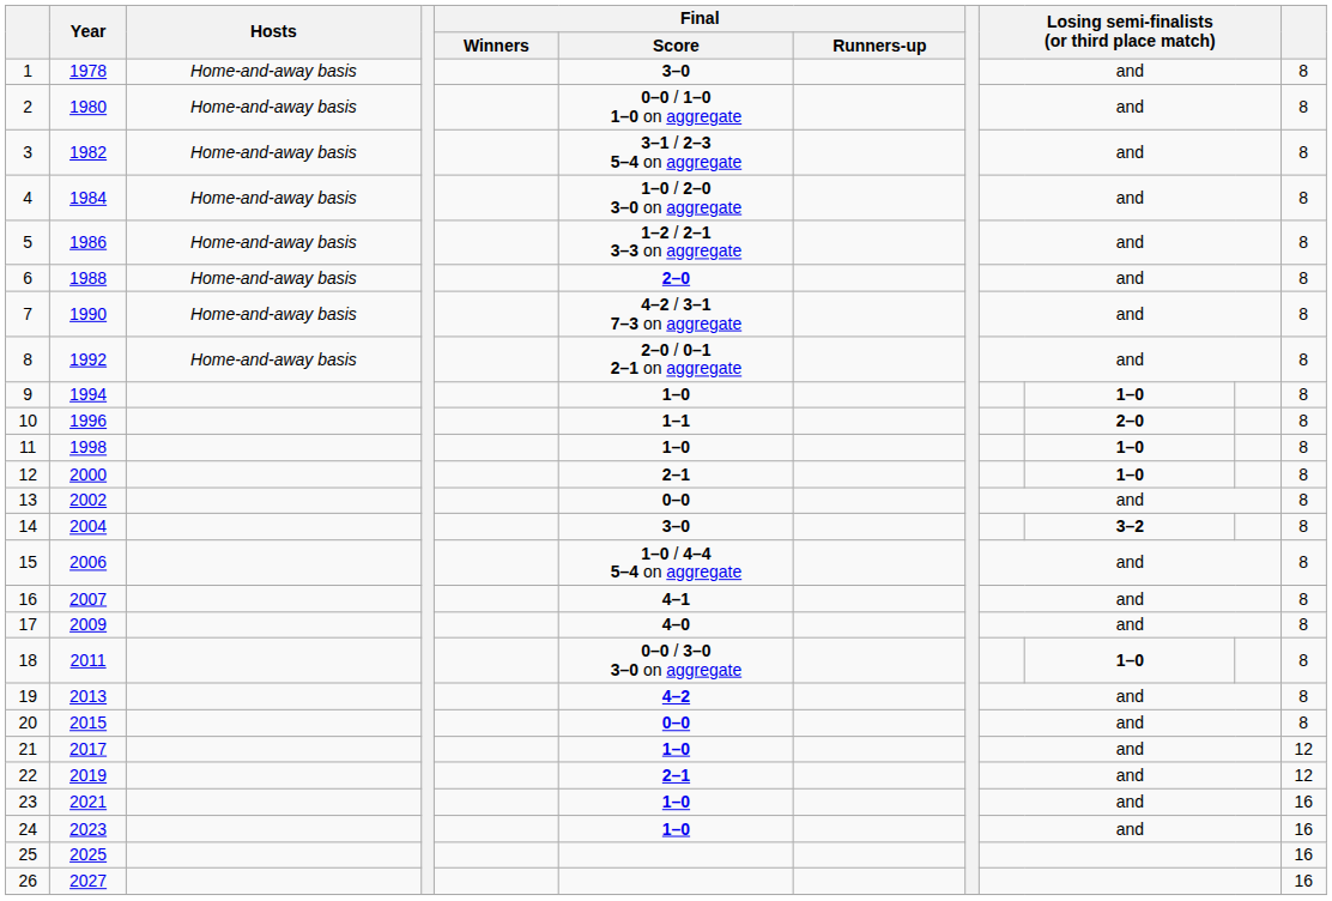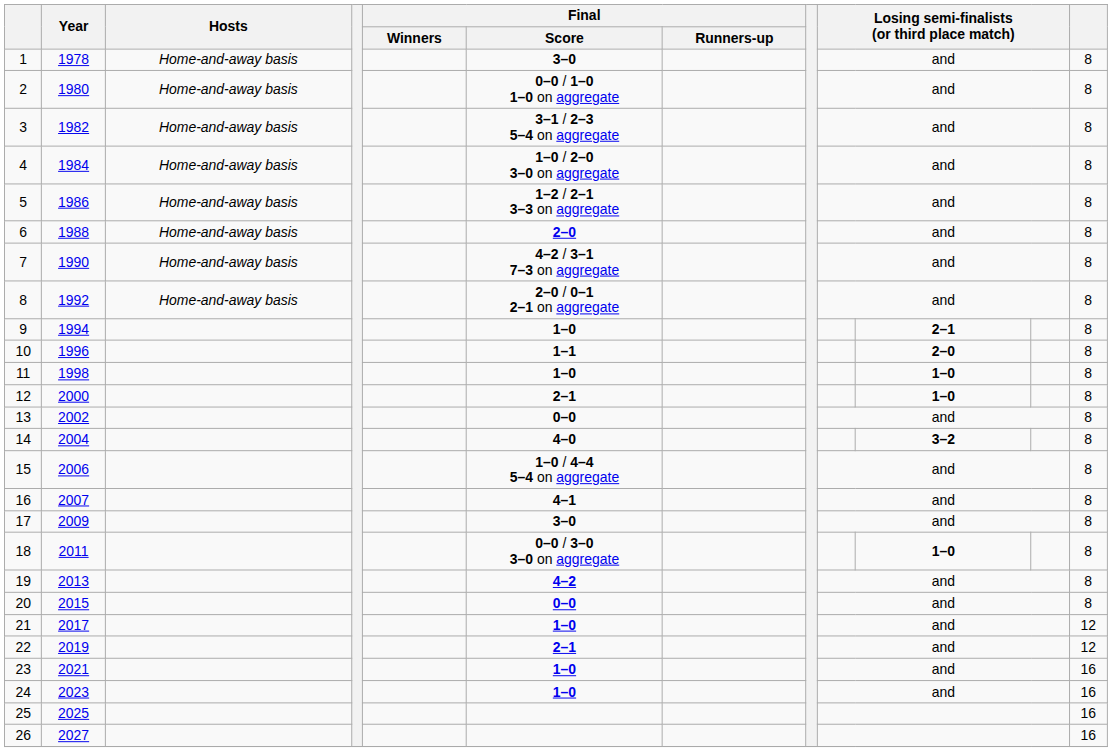 <table class="wikitable" style="font-size: 90%; text-align: center; width: 90%;">
 <tr>
 <th rowspan=2></th>
 <th rowspan=2>Year</th>
 <th rowspan=2>Hosts</th>
 <th rowspan=28 bgcolor=FFFFFF></th>
 <th colspan=3>Final</th>
 <th rowspan=28 bgcolor=FFFFFF></th>
 <th colspan=3 rowspan=2>Losing semi-finalists<br>(or third place match)</th>
 <th rowspan=2></th>
 </tr>
 <tr>
 <th>Winners</th>
 <th>Score</th>
 <th>Runners-up</th>
 </tr>
 <tr>
 <td>1</td>
 <td><a href='#'>1978</a></td>
 <td><em>Home-and-away basis</em></td>
 <td></td>
 <td><strong>3–0</strong></td>
 <td></td>
 <td colspan=3> and </td>
 <td>8</td>
 </tr>
 <tr>
 <td>2</td>
 <td><a href='#'>1980</a></td>
 <td><em>Home-and-away basis</em></td>
 <td></td>
 <td><strong>0–0</strong> / <strong>1–0</strong><br><strong>1–0</strong> on <a href='#'>aggregate</a></td>
 <td></td>
 <td colspan=3> and </td>
 <td>8</td>
 </tr>
 <tr>
 <td>3</td>
 <td><a href='#'>1982</a></td>
 <td><em>Home-and-away basis</em></td>
 <td></td>
 <td><strong>3–1</strong> / <strong>2–3</strong><br><strong>5–4</strong> on <a href='#'>aggregate</a></td>
 <td></td>
 <td colspan=3> and </td>
 <td>8</td>
 </tr>
 <tr>
 <td>4</td>
 <td><a href='#'>1984</a></td>
 <td><em>Home-and-away basis</em></td>
 <td></td>
 <td><strong>1–0</strong> / <strong>2–0</strong><br><strong>3–0</strong> on <a href='#'>aggregate</a></td>
 <td></td>
 <td colspan=3> and </td>
 <td>8</td>
 </tr>
 <tr>
 <td>5</td>
 <td><a href='#'>1986</a></td>
 <td><em>Home-and-away basis</em></td>
 <td></td>
 <td><strong>1–2</strong> / <strong>2–1</strong><br><strong>3–3</strong> on <a href='#'>aggregate</a><br></td>
 <td></td>
 <td colspan=3> and </td>
 <td>8</td>
 </tr>
 <tr>
 <td>6</td>
 <td><a href='#'>1988</a></td>
 <td><em>Home-and-away basis</em></td>
 <td></td>
 <td><strong><a href='#'>2–0</a></strong></td>
 <td></td>
 <td colspan=3> and </td>
 <td>8</td>
 </tr>
 <tr>
 <td>7</td>
 <td><a href='#'>1990</a></td>
 <td><em>Home-and-away basis</em></td>
 <td></td>
 <td><strong>4–2</strong> / <strong>3–1</strong><br><strong>7–3</strong> on <a href='#'>aggregate</a></td>
 <td></td>
 <td colspan=3> and </td>
 <td>8</td>
 </tr>
 <tr>
 <td>8</td>
 <td><a href='#'>1992</a></td>
 <td><em>Home-and-away basis</em></td>
 <td></td>
 <td><strong>2–0</strong> / <strong>0–1</strong><br><strong>2–1</strong> on <a href='#'>aggregate</a></td>
 <td></td>
 <td colspan=3> and </td>
 <td>8</td>
 </tr>
 <tr>
 <td>9</td>
 <td><a href='#'>1994</a></td>
 <td></td>
 <td></td>
 <td><strong>1–0</strong><br></td>
 <td></td>
 <td></td>
-<td><strong>1–0</strong></td>
+<td><strong>2–1</strong></td>
 <td></td>
 <td>8</td>
 </tr>
 <tr>
 <td>10</td>
 <td><a href='#'>1996</a></td>
 <td></td>
 <td></td>
 <td><strong>1–1</strong><br></td>
 <td></td>
 <td></td>
 <td><strong>2–0</strong></td>
 <td></td>
 <td>8</td>
 </tr>
 <tr>
 <td>11</td>
 <td><a href='#'>1998</a></td>
 <td></td>
 <td></td>
 <td><strong>1–0</strong></td>
 <td></td>
 <td></td>
 <td><strong>1–0</strong></td>
 <td></td>
 <td>8</td>
 </tr>
 <tr>
 <td>12</td>
 <td><a href='#'>2000</a></td>
 <td></td>
 <td></td>
 <td><strong>2–1</strong></td>
 <td></td>
 <td></td>
 <td><strong>1–0</strong></td>
 <td></td>
 <td>8</td>
 </tr>
 <tr>
 <td>13</td>
 <td><a href='#'>2002</a></td>
 <td></td>
 <td></td>
 <td><strong>0–0</strong><br></td>
 <td></td>
 <td colspan=3> and </td>
 <td>8</td>
 </tr>
 <tr>
 <td>14</td>
 <td><a href='#'>2004</a></td>
 <td></td>
 <td></td>
-<td><strong>3–0</strong></td>
+<td><strong>4–0</strong></td>
 <td></td>
 <td></td>
 <td><strong>3–2</strong><br></td>
 <td></td>
 <td>8</td>
 </tr>
 <tr>
 <td>15</td>
 <td><a href='#'>2006</a></td>
 <td></td>
 <td></td>
 <td><strong>1–0</strong> / <strong>4–4</strong><br><strong>5–4</strong> on <a href='#'>aggregate</a></td>
 <td></td>
 <td colspan=3> and </td>
 <td>8</td>
 </tr>
 <tr>
 <td>16</td>
 <td><a href='#'>2007</a></td>
 <td></td>
 <td></td>
 <td><strong>4–1</strong></td>
 <td></td>
 <td colspan=3> and </td>
 <td>8</td>
 </tr>
 <tr>
 <td>17</td>
 <td><a href='#'>2009</a></td>
 <td></td>
 <td></td>
-<td><strong>4–0</strong></td>
+<td><strong>3–0</strong></td>
 <td></td>
 <td colspan=3> and </td>
 <td>8</td>
 </tr>
 <tr>
 <td>18</td>
 <td><a href='#'>2011</a></td>
 <td></td>
 <td></td>
 <td><strong>0–0</strong> / <strong>3–0</strong><br><strong>3–0</strong> on <a href='#'>aggregate</a></td>
 <td></td>
 <td></td>
 <td><strong>1–0</strong></td>
 <td></td>
 <td>8</td>
 </tr>
 <tr>
 <td>19</td>
 <td><a href='#'>2013</a></td>
 <td></td>
 <td></td>
 <td><strong><a href='#'>4–2</a></strong></td>
 <td></td>
 <td colspan=3> and </td>
 <td>8</td>
 </tr>
 <tr>
 <td>20</td>
 <td><a href='#'>2015</a></td>
 <td></td>
 <td></td>
 <td><strong><a href='#'>0–0</a></strong><br></td>
 <td></td>
 <td colspan=3> and </td>
 <td>8</td>
 </tr>
 <tr>
 <td>21</td>
 <td><a href='#'>2017</a></td>
 <td></td>
 <td></td>
 <td><strong><a href='#'>1–0</a></strong></td>
 <td></td>
 <td colspan=3> and </td>
 <td>12</td>
 </tr>
 <tr>
 <td>22</td>
 <td><a href='#'>2019</a></td>
 <td></td>
 <td></td>
 <td><strong><a href='#'>2–1</a></strong></td>
 <td></td>
 <td colspan=3> and </td>
 <td>12</td>
 </tr>
 <tr>
 <td>23</td>
 <td><a href='#'>2021</a></td>
 <td><br></td>
 <td></td>
 <td><strong><a href='#'>1–0</a></strong></td>
 <td></td>
 <td colspan=3> and </td>
 <td>16</td>
 </tr>
 <tr>
 <td>24</td>
 <td><a href='#'>2023</a></td>
 <td><br></td>
 <td></td>
 <td><strong><a href='#'>1–0</a></strong></td>
 <td></td>
 <td colspan=3> and </td>
 <td>16</td>
 </tr>
 <tr>
 <td>25</td>
 <td><a href='#'>2025</a></td>
 <td></td>
 <td></td>
 <td></td>
 <td></td>
 <td colspan=3></td>
 <td>16</td>
 </tr>
 <tr>
 <td>26</td>
 <td><a href='#'>2027</a></td>
 <td><br></td>
 <td></td>
 <td></td>
 <td></td>
 <td colspan=3></td>
 <td>16</td>
 </tr>
 <tr>
 </tr>
 </table>
